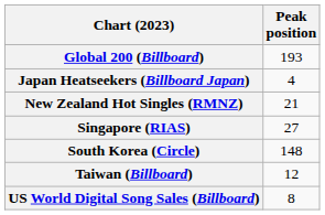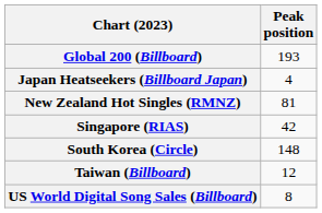 <table class="wikitable sortable plainrowheaders" style="text-align:center">
 <tr>
 <th scope="col">Chart (2023)</th>
 <th scope="col">Peak<br>position</th>
 </tr>
 <tr>
 <th scope="row"><a href='#'>Global 200</a> (<em><a href='#'>Billboard</a></em>)</th>
 <td>193</td>
 </tr>
 <tr>
 <th scope="row">Japan Heatseekers (<em><a href='#'>Billboard Japan</a></em>)</th>
 <td>4</td>
 </tr>
 <tr>
 <th scope="row">New Zealand Hot Singles (<a href='#'>RMNZ</a>)</th>
-<td>21</td>
+<td>81</td>
 </tr>
 <tr>
 <th scope="row">Singapore (<a href='#'>RIAS</a>)</th>
-<td>27</td>
+<td>42</td>
 </tr>
 <tr>
 <th scope="row">South Korea (<a href='#'>Circle</a>)</th>
 <td>148</td>
 </tr>
 <tr>
 <th scope="row">Taiwan (<em><a href='#'>Billboard</a></em>)</th>
 <td>12</td>
 </tr>
 <tr>
 <th scope="row">US <a href='#'>World Digital Song Sales</a> (<em><a href='#'>Billboard</a></em>)</th>
 <td>8</td>
 </tr>
 </table>
